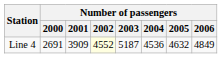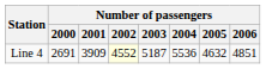 <table class="wikitable">
 <tr>
 <th rowspan="2">Station</th>
 <th colspan="7">Number of passengers</th>
 </tr>
 <tr>
 <th>2000</th>
 <th>2001</th>
 <th>2002</th>
 <th>2003</th>
 <th>2004</th>
 <th>2005</th>
 <th>2006</th>
 </tr>
 <tr ---->
 <td align="center">Line 4</td>
 <td align="right">2691</td>
 <td align="right">3909</td>
 <td align="right" style="background: lightyellow;">4552</td>
 <td align="right">5187</td>
-<td align="right">4536</td>
+<td align="right">5536</td>
 <td align="right">4632</td>
-<td align="right">4849</td>
+<td align="right">4851</td>
 </tr>
 </table>
